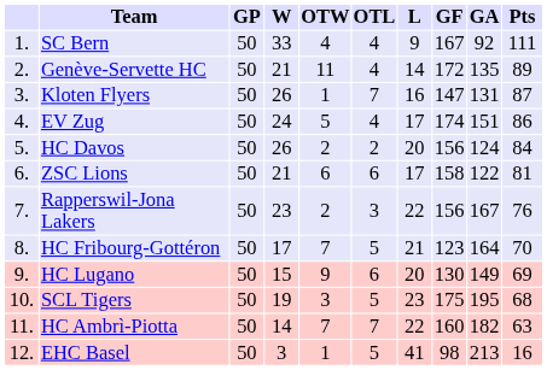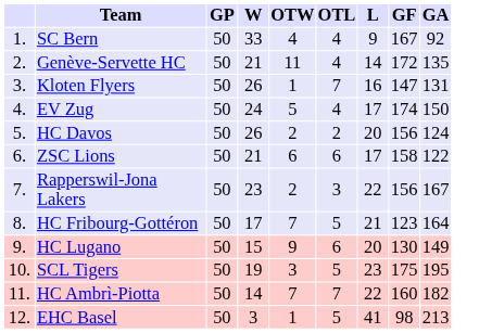 <table border="0" cellpadding="1" cellspacing="1" style="text-align: center;">
 <tr style="background:#DDDDFF;">
 <th width="25px"></th>
 <th width="150px">Team</th>
 <th width="25px">GP</th>
 <th width="25px">W</th>
 <th width="25px">OTW</th>
 <th width="25px">OTL</th>
 <th width="25px">L</th>
 <th width="25px">GF</th>
 <th width="25px">GA</th>
-<th width="30px">Pts</th>
 </tr>
 <tr style="background:#e6e6fa;">
 <td>1.</td>
 <td style="text-align: left;"><a href='#'>SC Bern</a></td>
 <td>50</td>
 <td>33</td>
 <td>4</td>
 <td>4</td>
 <td>9</td>
 <td>167</td>
 <td>92</td>
-<td>111</td>
 </tr>
 <tr style="background:#e6e6fa;">
 <td>2.</td>
 <td style="text-align: left;"><a href='#'>Genève-Servette HC</a></td>
 <td>50</td>
 <td>21</td>
 <td>11</td>
 <td>4</td>
 <td>14</td>
 <td>172</td>
 <td>135</td>
-<td>89</td>
 </tr>
 <tr style="background:#e6e6fa;">
 <td>3.</td>
 <td style="text-align: left;"><a href='#'>Kloten Flyers</a></td>
 <td>50</td>
 <td>26</td>
 <td>1</td>
 <td>7</td>
 <td>16</td>
 <td>147</td>
 <td>131</td>
-<td>87</td>
 </tr>
 <tr style="background:#e6e6fa;">
 <td>4.</td>
 <td style="text-align: left;"><a href='#'>EV Zug</a></td>
 <td>50</td>
 <td>24</td>
 <td>5</td>
 <td>4</td>
 <td>17</td>
 <td>174</td>
-<td>151</td>
-<td>86</td>
+<td>150</td>
 </tr>
 <tr style="background:#e6e6fa;">
 <td>5.</td>
 <td style="text-align: left;"><a href='#'>HC Davos</a></td>
 <td>50</td>
 <td>26</td>
 <td>2</td>
 <td>2</td>
 <td>20</td>
 <td>156</td>
 <td>124</td>
-<td>84</td>
 </tr>
 <tr style="background:#e6e6fa;">
 <td>6.</td>
 <td style="text-align: left;"><a href='#'>ZSC Lions</a></td>
 <td>50</td>
 <td>21</td>
 <td>6</td>
 <td>6</td>
 <td>17</td>
 <td>158</td>
 <td>122</td>
-<td>81</td>
 </tr>
 <tr style="background:#e6e6fa;">
 <td>7.</td>
 <td style="text-align: left;"><a href='#'>Rapperswil-Jona Lakers</a></td>
 <td>50</td>
 <td>23</td>
 <td>2</td>
 <td>3</td>
 <td>22</td>
 <td>156</td>
 <td>167</td>
-<td>76</td>
 </tr>
 <tr style="background:#e6e6fa;">
 <td>8.</td>
 <td style="text-align: left;"><a href='#'>HC Fribourg-Gottéron</a></td>
 <td>50</td>
 <td>17</td>
 <td>7</td>
 <td>5</td>
 <td>21</td>
 <td>123</td>
 <td>164</td>
-<td>70</td>
 </tr>
 <tr style="background:#ffcccc;">
 <td>9.</td>
 <td style="text-align: left;"><a href='#'>HC Lugano</a></td>
 <td>50</td>
 <td>15</td>
 <td>9</td>
 <td>6</td>
 <td>20</td>
 <td>130</td>
 <td>149</td>
-<td>69</td>
 </tr>
 <tr style="background:#ffcccc;">
 <td>10.</td>
 <td style="text-align: left;"><a href='#'>SCL Tigers</a></td>
 <td>50</td>
 <td>19</td>
 <td>3</td>
 <td>5</td>
 <td>23</td>
 <td>175</td>
 <td>195</td>
-<td>68</td>
 </tr>
 <tr style="background:#ffcccc;">
 <td>11.</td>
 <td style="text-align: left;"><a href='#'>HC Ambrì-Piotta</a></td>
 <td>50</td>
 <td>14</td>
 <td>7</td>
 <td>7</td>
 <td>22</td>
 <td>160</td>
 <td>182</td>
-<td>63</td>
 </tr>
 <tr style="background:#ffcccc;">
 <td>12.</td>
 <td style="text-align: left;"><a href='#'>EHC Basel</a></td>
 <td>50</td>
 <td>3</td>
 <td>1</td>
 <td>5</td>
 <td>41</td>
 <td>98</td>
 <td>213</td>
-<td>16</td>
 </tr>
 </table>
